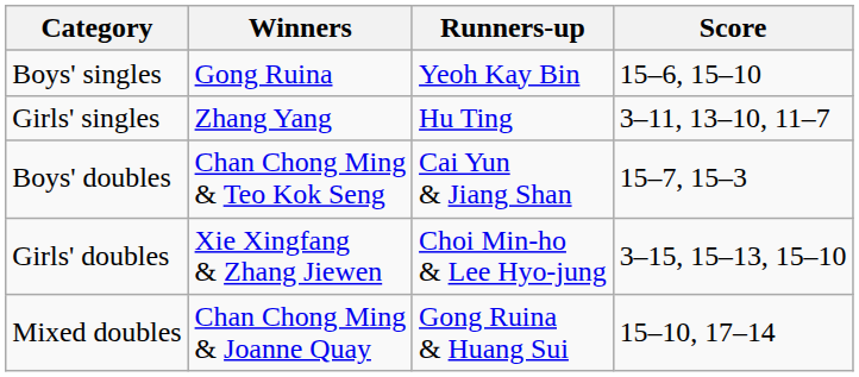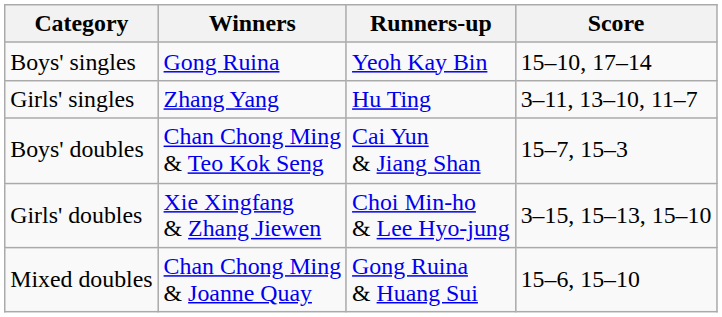 <table class=wikitable>
 <tr>
 <th>Category</th>
 <th>Winners</th>
 <th>Runners-up</th>
 <th>Score</th>
 </tr>
 <tr>
 <td>Boys' singles</td>
 <td> <a href='#'>Gong Ruina</a></td>
 <td> <a href='#'>Yeoh Kay Bin</a></td>
-<td>15–6, 15–10</td>
+<td>15–10, 17–14</td>
 </tr>
 <tr>
 <td>Girls' singles</td>
 <td> <a href='#'>Zhang Yang</a></td>
 <td> <a href='#'>Hu Ting</a></td>
 <td>3–11, 13–10, 11–7</td>
 </tr>
 <tr>
 <td>Boys' doubles</td>
 <td> <a href='#'>Chan Chong Ming</a><br> & <a href='#'>Teo Kok Seng</a></td>
 <td> <a href='#'>Cai Yun</a> <br> & <a href='#'>Jiang Shan</a></td>
 <td>15–7, 15–3</td>
 </tr>
 <tr>
 <td>Girls' doubles</td>
 <td> <a href='#'>Xie Xingfang</a><br> & <a href='#'>Zhang Jiewen</a></td>
 <td> <a href='#'>Choi Min-ho</a><br> & <a href='#'>Lee Hyo-jung</a></td>
 <td>3–15, 15–13, 15–10</td>
 </tr>
 <tr>
 <td>Mixed doubles</td>
 <td> <a href='#'>Chan Chong Ming</a><br> & <a href='#'>Joanne Quay</a></td>
 <td> <a href='#'>Gong Ruina</a><br> & <a href='#'>Huang Sui</a></td>
-<td>15–10, 17–14</td>
+<td>15–6, 15–10</td>
 </tr>
 </table>
